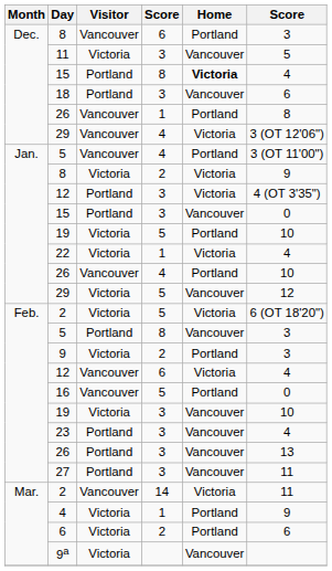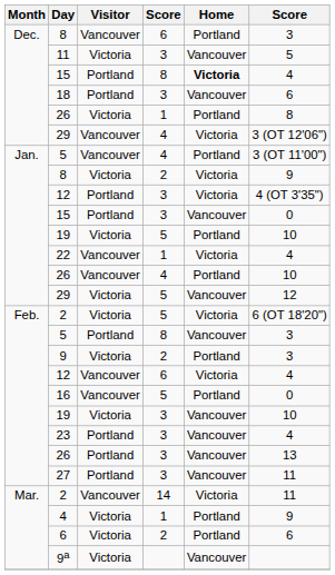 <table class="wikitable" style="text-align:center;">
 <tr>
 <th>Month</th>
 <th>Day</th>
 <th>Visitor</th>
 <th>Score</th>
 <th>Home</th>
 <th>Score</th>
 </tr>
 <tr>
 <td rowspan=6 valign=top>Dec.</td>
 <td>8</td>
 <td>Vancouver</td>
 <td>6</td>
 <td>Portland</td>
 <td>3</td>
 </tr>
 <tr>
 <td>11</td>
 <td>Victoria</td>
 <td>3</td>
 <td>Vancouver</td>
 <td>5</td>
 </tr>
 <tr>
 <td>15</td>
 <td>Portland</td>
 <td>8</td>
 <td><strong>Victoria</strong></td>
 <td>4</td>
 </tr>
 <tr>
 <td>18</td>
 <td>Portland</td>
 <td>3</td>
 <td>Vancouver</td>
 <td>6</td>
 </tr>
 <tr>
 <td>26</td>
-<td>Vancouver</td>
+<td>Victoria</td>
 <td>1</td>
 <td>Portland</td>
 <td>8</td>
 </tr>
 <tr>
 <td>29</td>
 <td>Vancouver</td>
 <td>4</td>
 <td>Victoria</td>
 <td>3 (OT 12'06")</td>
 </tr>
 <tr>
 <td rowspan=8 valign=top>Jan.</td>
 <td>5</td>
 <td>Vancouver</td>
 <td>4</td>
 <td>Portland</td>
 <td>3 (OT 11'00")</td>
 </tr>
 <tr>
 <td>8</td>
 <td>Victoria</td>
 <td>2</td>
 <td>Victoria</td>
 <td>9</td>
 </tr>
 <tr>
 <td>12</td>
 <td>Portland</td>
 <td>3</td>
 <td>Victoria</td>
 <td>4 (OT 3'35")</td>
 </tr>
 <tr>
 <td>15</td>
 <td>Portland</td>
 <td>3</td>
 <td>Vancouver</td>
 <td>0</td>
 </tr>
 <tr>
 <td>19</td>
 <td>Victoria</td>
 <td>5</td>
 <td>Portland</td>
 <td>10</td>
 </tr>
 <tr>
 <td>22</td>
-<td>Victoria</td>
+<td>Vancouver</td>
 <td>1</td>
 <td>Victoria</td>
 <td>4</td>
 </tr>
 <tr>
 <td>26</td>
 <td>Vancouver</td>
 <td>4</td>
 <td>Portland</td>
 <td>10</td>
 </tr>
 <tr>
 <td>29</td>
 <td>Victoria</td>
 <td>5</td>
 <td>Vancouver</td>
 <td>12</td>
 </tr>
 <tr>
 <td rowspan=9 valign=top>Feb.</td>
 <td>2</td>
 <td>Victoria</td>
 <td>5</td>
 <td>Victoria</td>
 <td>6 (OT 18'20")</td>
 </tr>
 <tr>
 <td>5</td>
 <td>Portland</td>
 <td>8</td>
 <td>Vancouver</td>
 <td>3</td>
 </tr>
 <tr>
 <td>9</td>
 <td>Victoria</td>
 <td>2</td>
 <td>Portland</td>
 <td>3</td>
 </tr>
 <tr>
 <td>12</td>
 <td>Vancouver</td>
 <td>6</td>
 <td>Victoria</td>
 <td>4</td>
 </tr>
 <tr>
 <td>16</td>
 <td>Vancouver</td>
 <td>5</td>
 <td>Portland</td>
 <td>0</td>
 </tr>
 <tr>
 <td>19</td>
 <td>Victoria</td>
 <td>3</td>
 <td>Vancouver</td>
 <td>10</td>
 </tr>
 <tr>
 <td>23</td>
 <td>Portland</td>
 <td>3</td>
 <td>Vancouver</td>
 <td>4</td>
 </tr>
 <tr>
 <td>26</td>
 <td>Portland</td>
 <td>3</td>
 <td>Vancouver</td>
 <td>13</td>
 </tr>
 <tr>
 <td>27</td>
 <td>Portland</td>
 <td>3</td>
 <td>Vancouver</td>
 <td>11</td>
 </tr>
 <tr>
 <td rowspan=4 valign=top>Mar.</td>
 <td>2</td>
 <td>Vancouver</td>
 <td>14</td>
 <td>Victoria</td>
 <td>11</td>
 </tr>
 <tr>
 <td>4</td>
 <td>Victoria</td>
 <td>1</td>
 <td>Portland</td>
 <td>9</td>
 </tr>
 <tr>
 <td>6</td>
 <td>Victoria</td>
 <td>2</td>
 <td>Portland</td>
 <td>6</td>
 </tr>
 <tr>
 <td>9<sup>a</sup></td>
 <td>Victoria</td>
 <td></td>
 <td>Vancouver</td>
 <td></td>
 </tr>
 <tr>
 </tr>
 </table>
